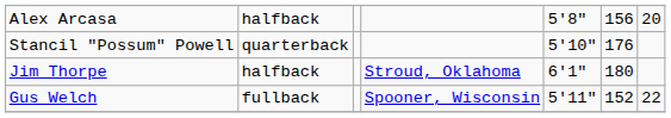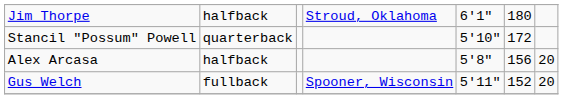 <table class="wikitable">
 <tr>
+</tr>
+<tr>
+<td><a href='#'>Jim Thorpe</a></td>
+<td>halfback</td>
+<td></td>
+<td><a href='#'>Stroud, Oklahoma</a></td>
+<td>6'1"</td>
+<td>180</td>
+<td></td>
+</tr>
+<tr>
+<td>Stancil "Possum" Powell</td>
+<td>quarterback</td>
+<td></td>
+<td></td>
+<td>5'10"</td>
+<td>172</td>
 </tr>
 <tr>
 <td>Alex Arcasa</td>
 <td>halfback</td>
 <td></td>
 <td></td>
 <td>5'8"</td>
 <td>156</td>
 <td>20</td>
 </tr>
 <tr>
-<td>Stancil "Possum" Powell</td>
-<td>quarterback</td>
-<td></td>
-<td></td>
-<td>5'10"</td>
-<td>176</td>
-</tr>
-<tr>
-<td><a href='#'>Jim Thorpe</a></td>
-<td>halfback</td>
-<td></td>
-<td><a href='#'>Stroud, Oklahoma</a></td>
-<td>6'1"</td>
-<td>180</td>
-<td></td>
-</tr>
-<tr>
 <td><a href='#'>Gus Welch</a></td>
 <td>fullback</td>
 <td></td>
 <td><a href='#'>Spooner, Wisconsin</a></td>
 <td>5'11"</td>
 <td>152</td>
-<td>22</td>
+<td>20</td>
 </tr>
 <tr>
 </tr>
 </table>
